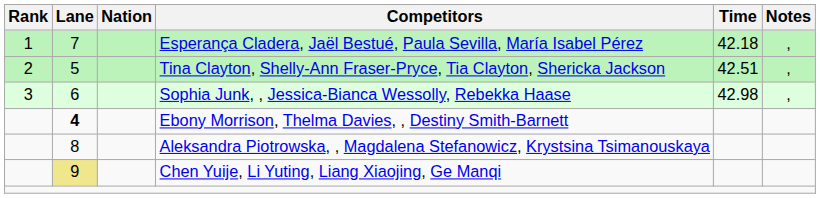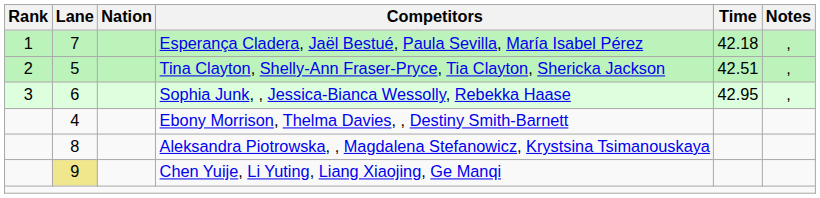 <table class="wikitable sortable" style="text-align:center">
 <tr>
 <th scope="col" style="width: 10px;">Rank</th>
 <th scope="col" style="width: 10px;">Lane</th>
 <th scope="col">Nation</th>
 <th scope="col">Competitors</th>
 <th scope="col">Time</th>
 <th scope="col">Notes</th>
 </tr>
 <tr bgcolor="#bbf3bb">
 <td>1</td>
 <td>7</td>
 <td align="left"></td>
 <td align="left"><a href='#'>Esperança Cladera</a>, <a href='#'>Jaël Bestué</a>, <a href='#'>Paula Sevilla</a>, <a href='#'>María Isabel Pérez</a></td>
 <td>42.18</td>
 <td>, <strong></strong></td>
 </tr>
 <tr bgcolor="#bbf3bb">
 <td>2</td>
 <td>5</td>
 <td align="left"></td>
 <td align="left"><a href='#'>Tina Clayton</a>, <a href='#'>Shelly-Ann Fraser-Pryce</a>, <a href='#'>Tia Clayton</a>, <a href='#'>Shericka Jackson</a></td>
 <td>42.51</td>
 <td>, </td>
 </tr>
 <tr bgcolor=ddffdd>
 <td>3</td>
 <td>6</td>
 <td align="left"></td>
 <td align="left"><a href='#'>Sophia Junk</a>, , <a href='#'>Jessica-Bianca Wessolly</a>, <a href='#'>Rebekka Haase</a></td>
-<td>42.98</td>
+<td>42.95</td>
 <td>, </td>
 </tr>
 <tr>
 <td></td>
-<td><strong>4</strong></td>
+<td>4</td>
 <td align="left"></td>
 <td align="left"><a href='#'>Ebony Morrison</a>, <a href='#'>Thelma Davies</a>, , <a href='#'>Destiny Smith-Barnett</a></td>
 <td></td>
 <td></td>
 </tr>
 <tr>
 <td></td>
 <td>8</td>
 <td align="left"></td>
 <td align="left"><a href='#'>Aleksandra Piotrowska</a>, , <a href='#'>Magdalena Stefanowicz</a>, <a href='#'>Krystsina Tsimanouskaya</a></td>
 <td></td>
 <td></td>
 </tr>
 <tr>
 <td></td>
 <td style="background: khaki;">9</td>
 <td align="left"></td>
 <td align="left"><a href='#'>Chen Yuije</a>, <a href='#'>Li Yuting</a>, <a href='#'>Liang Xiaojing</a>, <a href='#'>Ge Manqi</a></td>
 <td></td>
 <td></td>
 </tr>
 <tr class="sortbottom">
 <td colspan="6"></td>
 </tr>
 </table>
